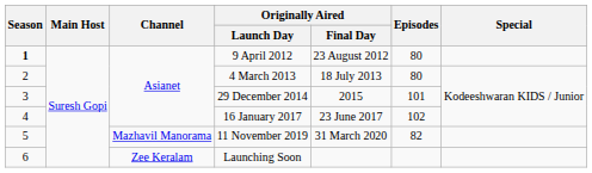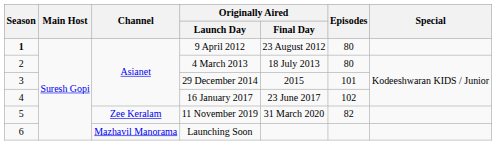 <table class="wikitable" style="text-align:center; line-height:20px; width:auto;">
 <tr bgcolor="#CCCCCC" align="center">
 <th rowspan="2">Season</th>
 <th rowspan="2">Main Host</th>
 <th rowspan="2">Channel</th>
 <th colspan="2">Originally Aired</th>
 <th rowspan="2">Episodes</th>
 <th rowspan="2">Special</th>
 </tr>
 <tr bgcolor="#CCCCCC" align="center">
 <th>Launch Day</th>
 <th>Final Day</th>
 </tr>
 <tr>
 <td><strong>1</strong></td>
 <td rowspan=6><a href='#'>Suresh Gopi</a></td>
 <td rowspan=4><a href='#'>Asianet</a></td>
 <td>9 April 2012</td>
 <td>23 August 2012</td>
 <td>80</td>
 <td></td>
 </tr>
 <tr>
 <td>2</td>
 <td>4 March 2013</td>
 <td>18 July 2013</td>
 <td>80</td>
 <td rowspan=3>Kodeeshwaran KIDS / Junior</td>
 </tr>
 <tr>
 <td>3</td>
 <td>29 December 2014</td>
 <td>2015</td>
 <td>101</td>
 </tr>
 <tr>
 <td>4</td>
 <td>16 January 2017</td>
 <td>23 June 2017</td>
 <td>102</td>
 </tr>
 <tr>
 <td>5</td>
-<td><a href='#'>Mazhavil Manorama</a></td>
+<td><a href='#'>Zee Keralam</a></td>
 <td>11 November 2019</td>
 <td>31 March 2020</td>
 <td>82</td>
 <td></td>
 </tr>
 <tr>
 <td>6</td>
-<td><a href='#'>Zee Keralam</a></td>
+<td><a href='#'>Mazhavil Manorama</a></td>
 <td>Launching Soon</td>
 <td></td>
 <td></td>
 <td></td>
 </tr>
 </table>
